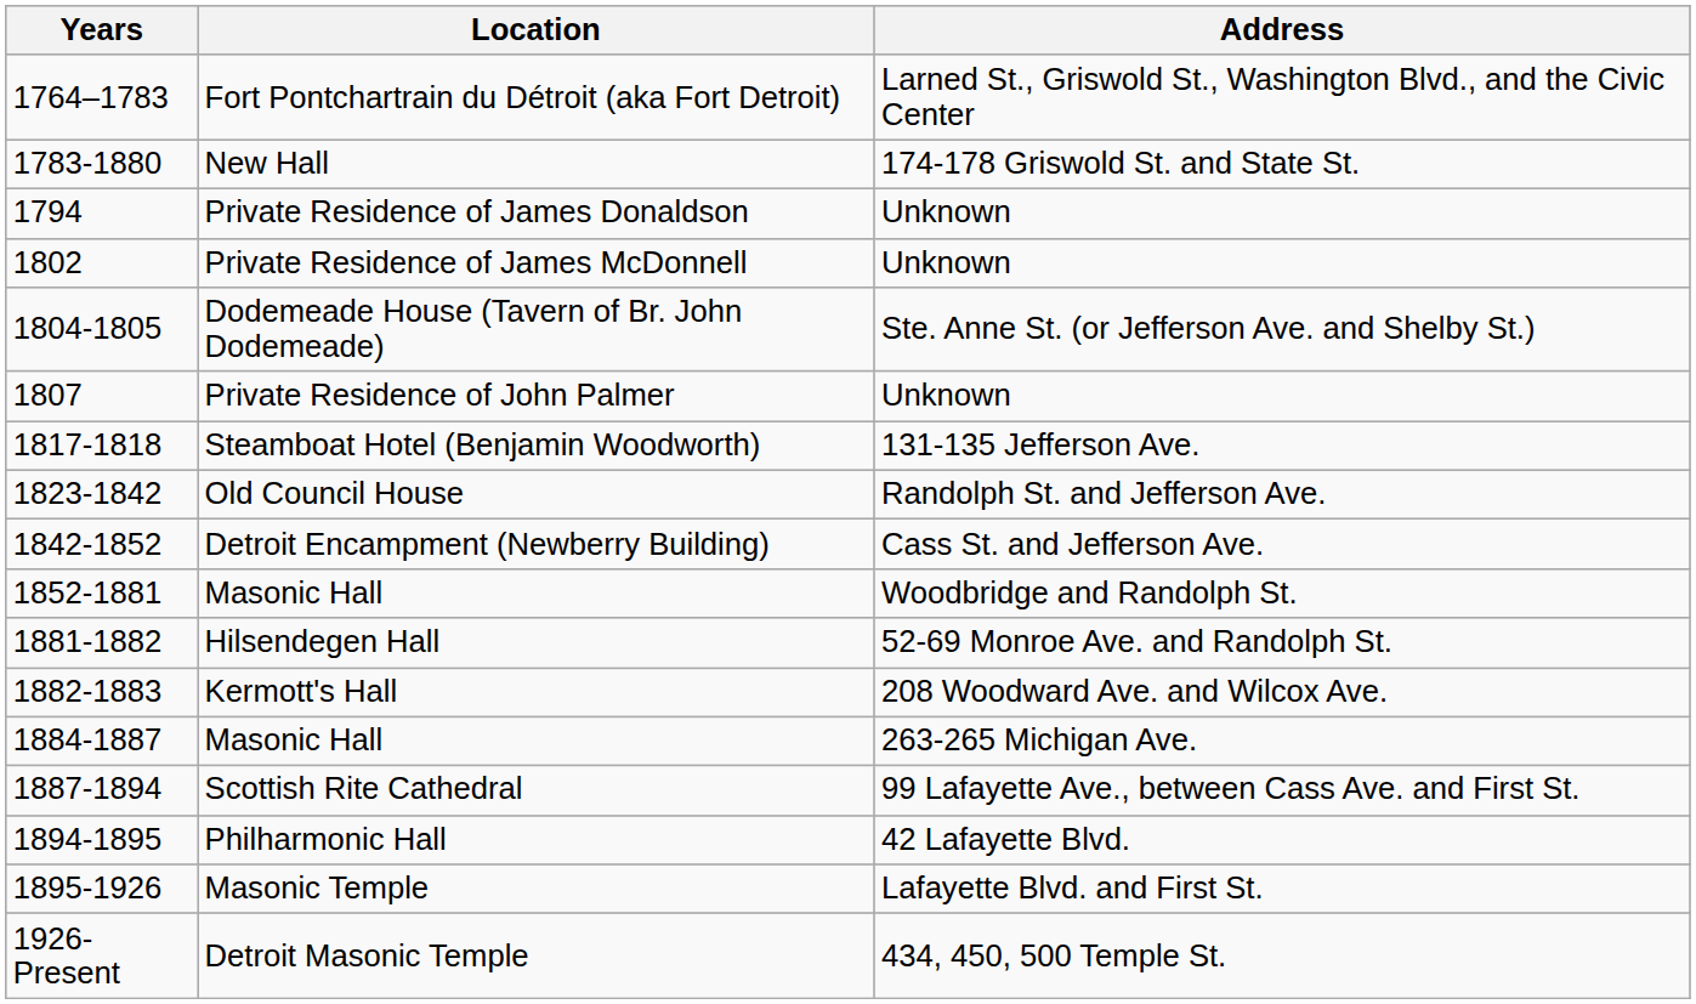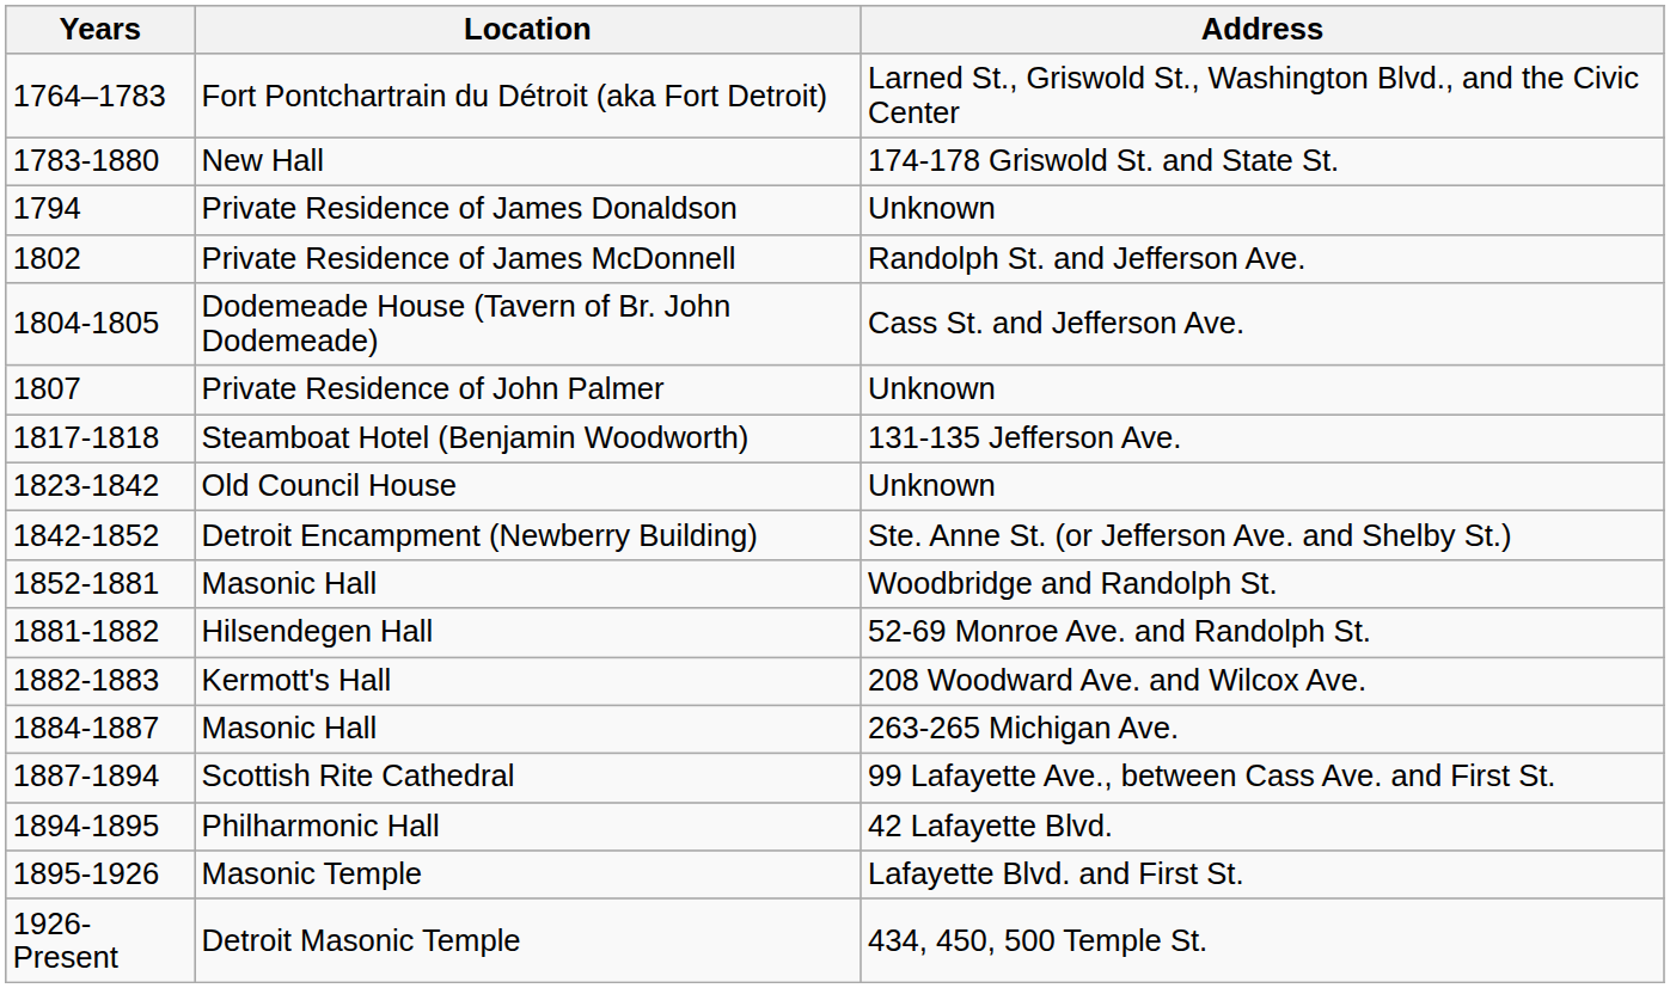 <table class="wikitable sortable">
 <tr>
 <th>Years</th>
 <th>Location</th>
 <th>Address</th>
 </tr>
 <tr>
 <td>1764–1783</td>
 <td>Fort Pontchartrain du Détroit (aka Fort Detroit)</td>
 <td>Larned St., Griswold St., Washington Blvd., and the Civic Center</td>
 </tr>
 <tr>
 <td>1783-1880</td>
 <td>New Hall</td>
 <td>174-178 Griswold St. and State St.</td>
 </tr>
 <tr>
 <td>1794</td>
 <td>Private Residence of James Donaldson</td>
 <td>Unknown</td>
 </tr>
 <tr>
 <td>1802</td>
 <td>Private Residence of James McDonnell</td>
-<td>Unknown</td>
+<td>Randolph St. and Jefferson Ave.</td>
 </tr>
 <tr>
 <td>1804-1805</td>
 <td>Dodemeade House (Tavern of Br. John Dodemeade)</td>
-<td>Ste. Anne St. (or Jefferson Ave. and Shelby St.)</td>
+<td>Cass St. and Jefferson Ave.</td>
 </tr>
 <tr>
 <td>1807</td>
 <td>Private Residence of John Palmer</td>
 <td>Unknown</td>
 </tr>
 <tr>
 <td>1817-1818</td>
 <td>Steamboat Hotel (Benjamin Woodworth)</td>
 <td>131-135 Jefferson Ave.</td>
 </tr>
 <tr>
 <td>1823-1842</td>
 <td>Old Council House</td>
-<td>Randolph St. and Jefferson Ave.</td>
+<td>Unknown</td>
 </tr>
 <tr>
 <td>1842-1852</td>
 <td>Detroit Encampment (Newberry Building)</td>
-<td>Cass St. and Jefferson Ave.</td>
+<td>Ste. Anne St. (or Jefferson Ave. and Shelby St.)</td>
 </tr>
 <tr>
 <td>1852-1881</td>
 <td>Masonic Hall</td>
 <td>Woodbridge and Randolph St.</td>
 </tr>
 <tr>
 <td>1881-1882</td>
 <td>Hilsendegen Hall</td>
 <td>52-69 Monroe Ave. and Randolph St.</td>
 </tr>
 <tr>
 <td>1882-1883</td>
 <td>Kermott's Hall</td>
 <td>208 Woodward Ave. and Wilcox Ave.</td>
 </tr>
 <tr>
 <td>1884-1887</td>
 <td>Masonic Hall</td>
 <td>263-265 Michigan Ave.</td>
 </tr>
 <tr>
 <td>1887-1894</td>
 <td>Scottish Rite Cathedral</td>
 <td>99 Lafayette Ave., between Cass Ave. and First St.</td>
 </tr>
 <tr>
 <td>1894-1895</td>
 <td>Philharmonic Hall</td>
 <td>42 Lafayette Blvd.</td>
 </tr>
 <tr>
 <td>1895-1926</td>
 <td>Masonic Temple</td>
 <td>Lafayette Blvd. and First St.</td>
 </tr>
 <tr>
 <td>1926-Present</td>
 <td>Detroit Masonic Temple</td>
 <td>434, 450, 500 Temple St.</td>
 </tr>
 </table>
